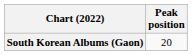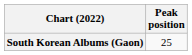 <table class="wikitable sortable plainrowheaders" style="text-align:center">
 <tr>
 <th scope="col">Chart (2022)</th>
 <th scope="col">Peak<br>position</th>
 </tr>
 <tr>
 <th scope="row">South Korean Albums (Gaon)</th>
-<td>20</td>
+<td>25</td>
 </tr>
 </table>
